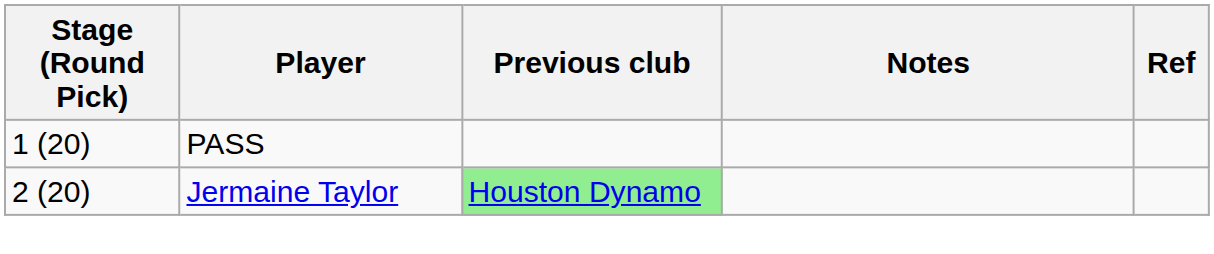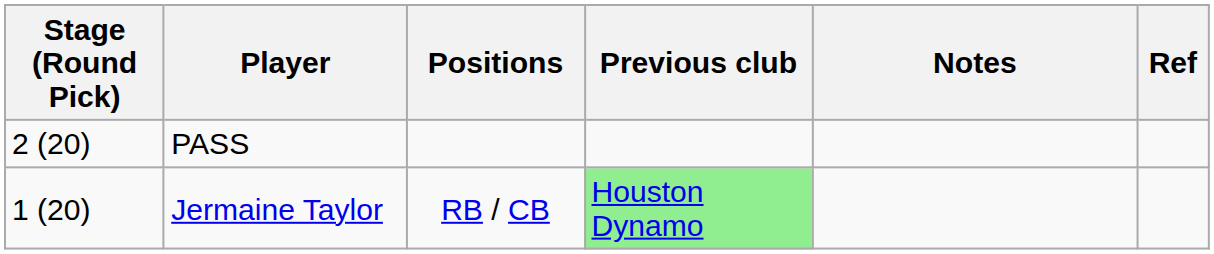 <table class="wikitable" style="text-align:left; font-size:95%;">
 <tr>
 <th style="width:125px;">Stage (Round Pick)</th>
 <th style="width:250px;">Player</th>
+<th style="width:120px;">Positions</th>
 <th style="width:220px;">Previous club</th>
 <th style="width:450px;">Notes</th>
 <th style="width:40px;">Ref</th>
 </tr>
 <tr>
-<td>1 (20)</td>
+<td>2 (20)</td>
 <td>PASS</td>
+<td></td>
 <td></td>
 <td></td>
 <td></td>
 </tr>
 <tr>
-<td>2 (20)</td>
+<td>1 (20)</td>
 <td> <a href='#'>Jermaine Taylor</a></td>
+<td style="text-align:center;"><a href='#'>RB</a> / <a href='#'>CB</a></td>
 <td style="background: lightgreen;"> <a href='#'>Houston Dynamo</a></td>
 <td></td>
 <td></td>
 </tr>
 </table>
